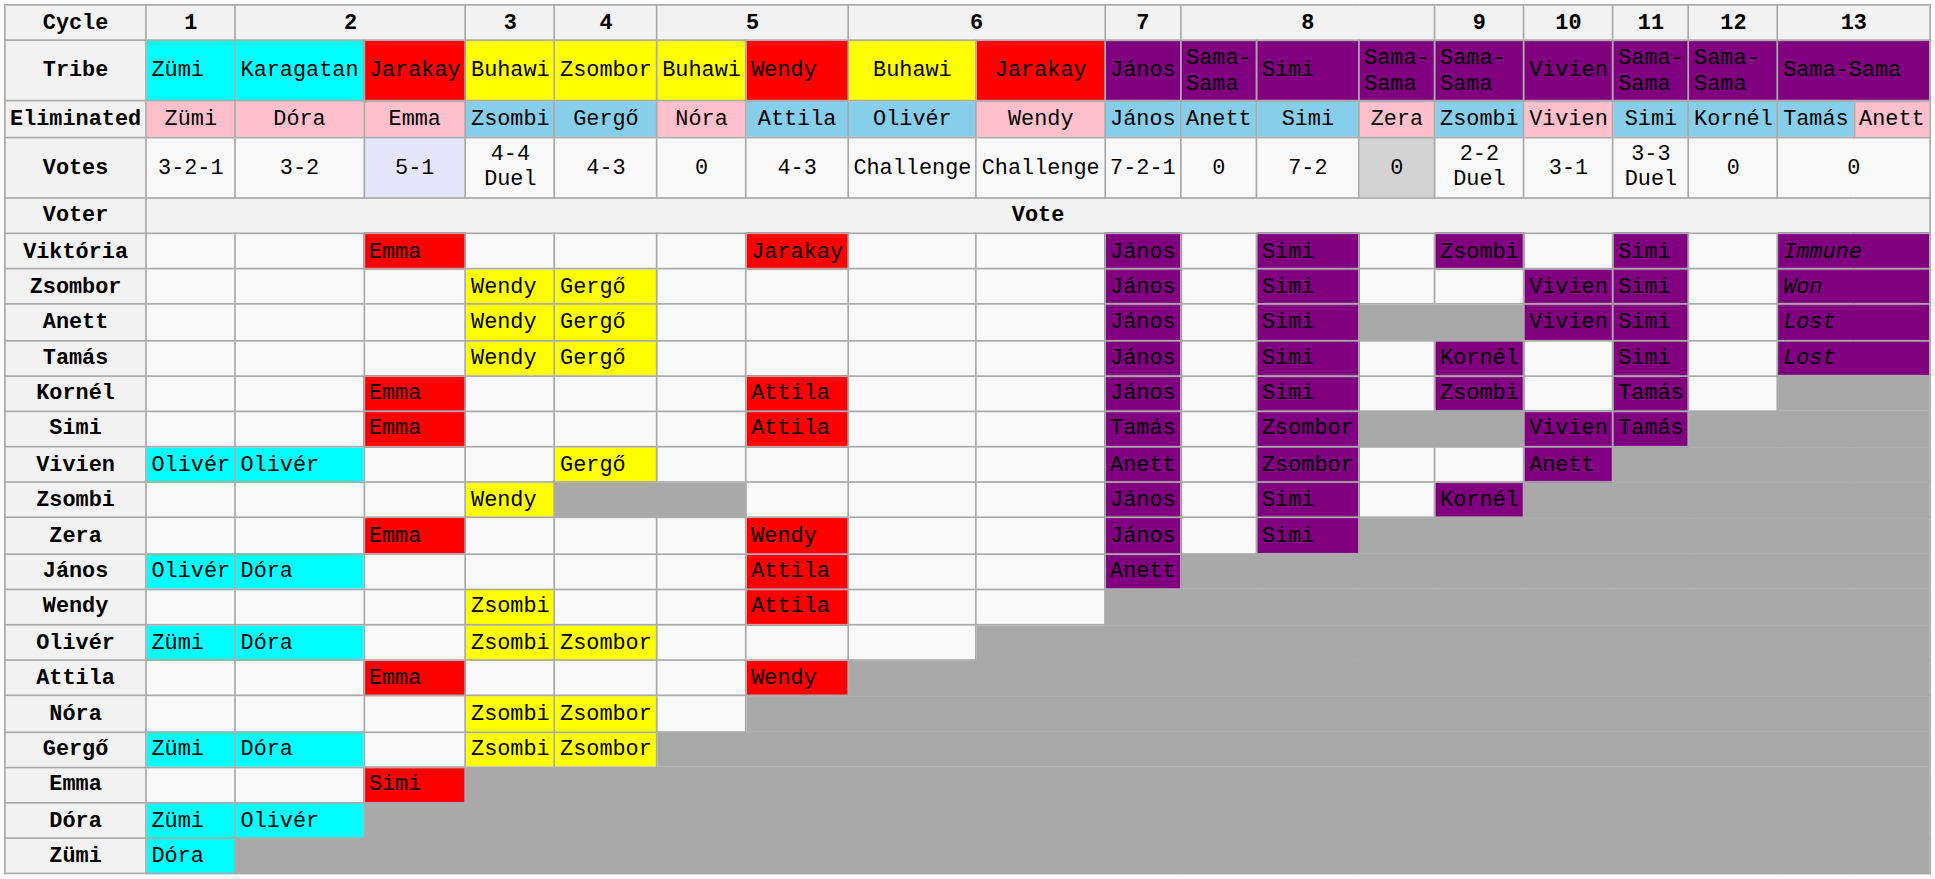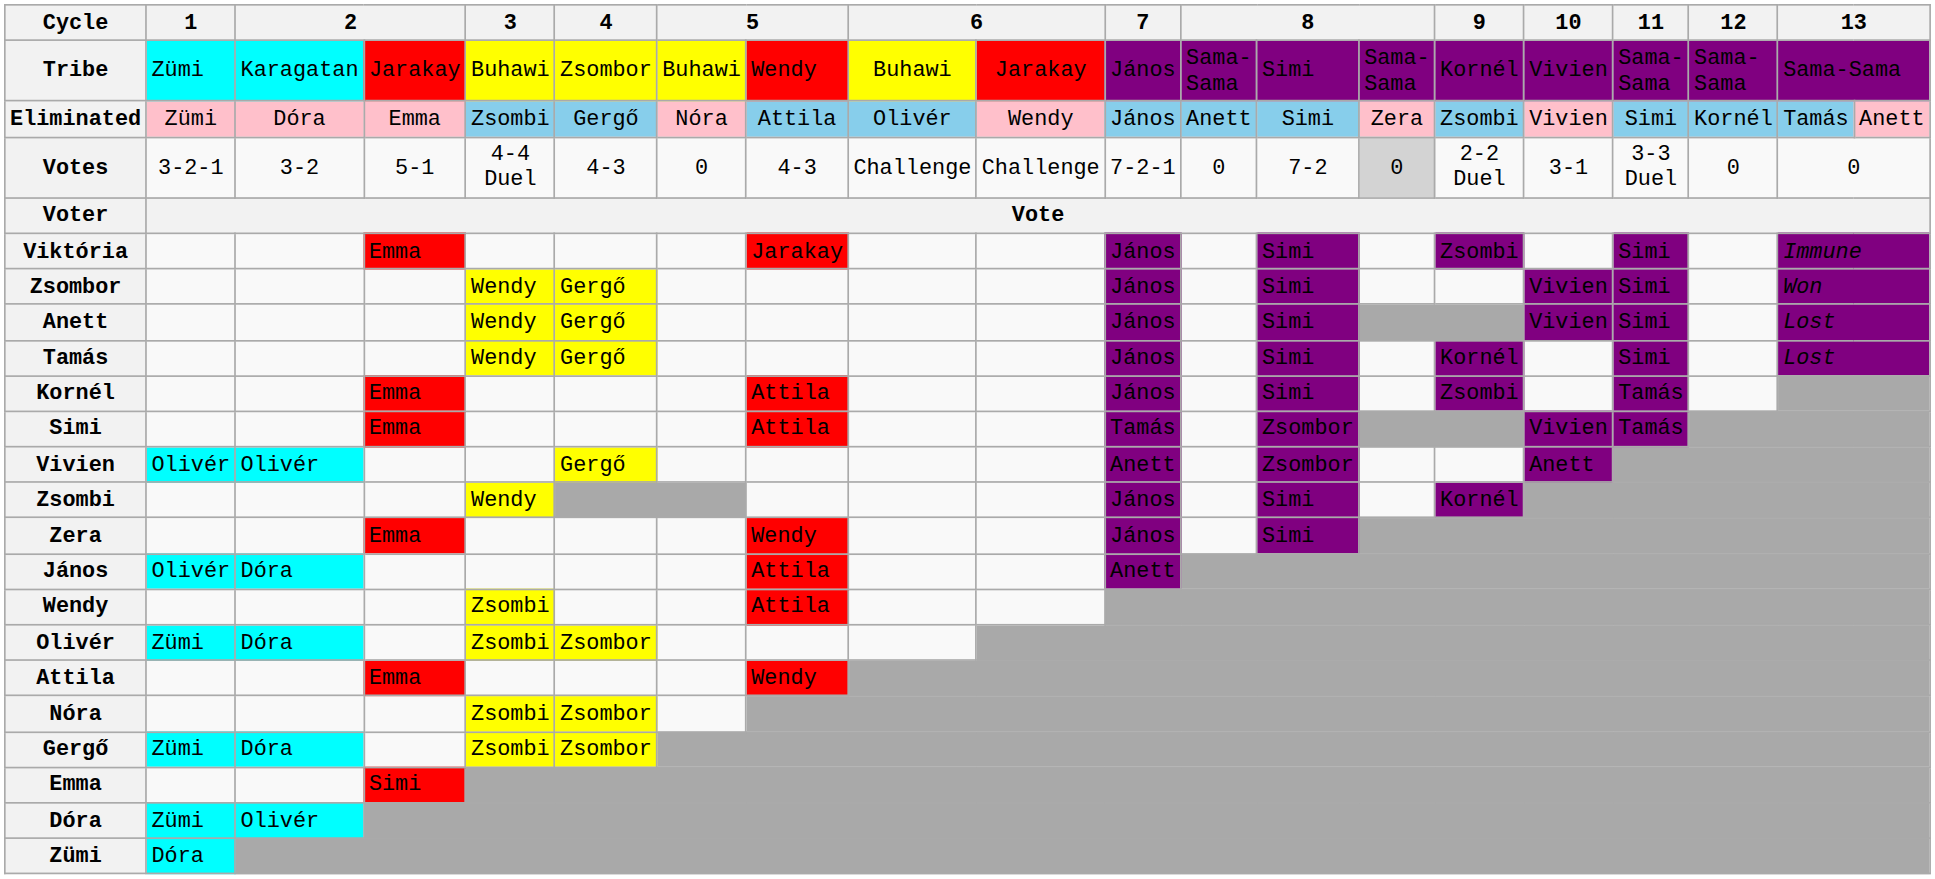 <table class="wikitable">
 <tr>
 <th>Cycle</th>
 <th>1</th>
 <th colspan="2">2</th>
 <th>3</th>
 <th>4</th>
 <th colspan="2">5</th>
 <th colspan="2">6</th>
 <th>7</th>
 <th colspan="3">8</th>
 <th>9</th>
 <th>10</th>
 <th>11</th>
 <th>12</th>
 <th colspan="2">13</th>
 </tr>
 <tr>
 <th>Tribe</th>
 <td bgcolor="cyan">Zümi</td>
 <td bgcolor="cyan" align=center>Karagatan</td>
 <td bgcolor="red" align=center>Jarakay</td>
 <td bgcolor="yellow" align=center>Buhawi</td>
 <td bgcolor="yellow">Zsombor</td>
 <td bgcolor="yellow" align=center>Buhawi</td>
 <td bgcolor="red">Wendy</td>
 <td bgcolor="yellow" align=center>Buhawi</td>
 <td bgcolor="red" align=center>Jarakay</td>
 <td bgcolor="purple" >János</td>
 <td bgcolor="purple" >Sama-Sama</td>
 <td bgcolor="purple" >Simi</td>
 <td bgcolor="purple" >Sama-Sama</td>
-<td bgcolor="purple" >Sama-Sama</td>
+<td bgcolor="purple" >Kornél</td>
 <td bgcolor="purple" >Vivien</td>
 <td bgcolor="purple" >Sama-Sama</td>
 <td bgcolor="purple" >Sama-Sama</td>
 <td colspan="2" bgcolor="purple" >Sama-Sama</td>
 </tr>
 <tr>
 <th>Eliminated</th>
 <td bgcolor="pink" align=center>Zümi</td>
 <td bgcolor="pink" align=center>Dóra</td>
 <td bgcolor="pink" align=center>Emma</td>
 <td bgcolor="skyblue" align=center>Zsombi</td>
 <td bgcolor="skyblue" align=center>Gergő</td>
 <td bgcolor="pink" align=center>Nóra</td>
 <td bgcolor="skyblue" align=center>Attila</td>
 <td bgcolor="skyblue" align=center>Olivér</td>
 <td bgcolor="pink" align=center>Wendy</td>
 <td bgcolor="skyblue" align=center>János</td>
 <td bgcolor="skyblue" align=center>Anett</td>
 <td bgcolor="skyblue" align=center>Simi</td>
 <td bgcolor="pink" align=center>Zera</td>
 <td bgcolor="skyblue" align=center>Zsombi</td>
 <td bgcolor="pink" align=center>Vivien</td>
 <td bgcolor="skyblue" align=center>Simi</td>
 <td bgcolor="skyblue" align=center>Kornél</td>
 <td bgcolor="skyblue" align="center">Tamás</td>
 <td bgcolor="pink" align=center>Anett</td>
 </tr>
 <tr>
 <th>Votes</th>
 <td align="center">3-2-1</td>
 <td align="center">3-2</td>
-<td align="center" style="background: lavender;">5-1</td>
+<td align="center">5-1</td>
 <td align="center">4-4<br>Duel</td>
 <td align="center">4-3</td>
 <td align="center">0</td>
 <td align="center">4-3</td>
 <td align="center">Challenge</td>
 <td align="center">Challenge</td>
 <td align="center">7-2-1</td>
 <td align="center">0</td>
 <td align="center">7-2</td>
 <td align="center" style="background: lightgrey;">0</td>
 <td align="center">2-2<br>Duel</td>
 <td align="center">3-1</td>
 <td align="center">3-3<br>Duel</td>
 <td align="center">0</td>
 <td colspan="2" align="center">0</td>
 </tr>
 <tr>
 <th>Voter</th>
 <th colspan="19">Vote</th>
 </tr>
 <tr>
 <th>Viktória</th>
 <td></td>
 <td></td>
 <td bgcolor="red">Emma</td>
 <td></td>
 <td></td>
 <td></td>
 <td bgcolor="red" align=center>Jarakay</td>
 <td></td>
 <td></td>
 <td bgcolor="purple" >János</td>
 <td></td>
 <td bgcolor="purple" >Simi</td>
 <td></td>
 <td bgcolor="purple" >Zsombi</td>
 <td></td>
 <td bgcolor="purple" >Simi</td>
 <td></td>
 <td colspan="2" bgcolor="purple" ><em>Immune</em></td>
 </tr>
 <tr>
 <th>Zsombor</th>
 <td></td>
 <td></td>
 <td></td>
 <td bgcolor="yellow">Wendy</td>
 <td bgcolor="yellow">Gergő</td>
 <td></td>
 <td></td>
 <td></td>
 <td></td>
 <td bgcolor="purple" >János</td>
 <td></td>
 <td bgcolor="purple" >Simi</td>
 <td></td>
 <td></td>
 <td bgcolor="purple" >Vivien</td>
 <td bgcolor="purple" >Simi</td>
 <td></td>
 <td colspan="2" bgcolor="purple" ><em>Won</em></td>
 </tr>
 <tr>
 <th>Anett</th>
 <td></td>
 <td></td>
 <td></td>
 <td bgcolor="yellow">Wendy</td>
 <td bgcolor="yellow">Gergő</td>
 <td></td>
 <td></td>
 <td></td>
 <td></td>
 <td bgcolor="purple" >János</td>
 <td></td>
 <td bgcolor="purple" >Simi</td>
 <td colspan="2" bgcolor="darkgrey"></td>
 <td bgcolor="purple" >Vivien</td>
 <td bgcolor="purple" >Simi</td>
 <td></td>
 <td colspan="2" bgcolor="purple" ><em>Lost</em></td>
 </tr>
 <tr>
 <th>Tamás</th>
 <td></td>
 <td></td>
 <td></td>
 <td bgcolor="yellow">Wendy</td>
 <td bgcolor="yellow">Gergő</td>
 <td></td>
 <td></td>
 <td></td>
 <td></td>
 <td bgcolor="purple" >János</td>
 <td></td>
 <td bgcolor="purple" >Simi</td>
 <td></td>
 <td bgcolor="purple" >Kornél</td>
 <td></td>
 <td bgcolor="purple" >Simi</td>
 <td></td>
 <td colspan="2" bgcolor="purple" ><em>Lost</em></td>
 </tr>
 <tr>
 <th>Kornél</th>
 <td></td>
 <td></td>
 <td bgcolor="red">Emma</td>
 <td></td>
 <td></td>
 <td></td>
 <td bgcolor="red">Attila</td>
 <td></td>
 <td></td>
 <td bgcolor="purple" >János</td>
 <td></td>
 <td bgcolor="purple" >Simi</td>
 <td></td>
 <td bgcolor="purple" >Zsombi</td>
 <td></td>
 <td bgcolor="purple" >Tamás</td>
 <td></td>
 <td colspan="3" bgcolor="darkgrey"></td>
 </tr>
 <tr>
 <th>Simi</th>
 <td></td>
 <td></td>
 <td bgcolor="red">Emma</td>
 <td></td>
 <td></td>
 <td></td>
 <td bgcolor="red">Attila</td>
 <td></td>
 <td></td>
 <td bgcolor="purple" >Tamás</td>
 <td></td>
 <td bgcolor="purple" >Zsombor</td>
 <td colspan="2" bgcolor="darkgrey"></td>
 <td bgcolor="purple" >Vivien</td>
 <td bgcolor="purple" >Tamás</td>
 <td colspan="4" bgcolor="darkgrey"></td>
 </tr>
 <tr>
 <th>Vivien</th>
 <td bgcolor="cyan">Olivér</td>
 <td bgcolor="cyan">Olivér</td>
 <td></td>
 <td></td>
 <td bgcolor="yellow">Gergő</td>
 <td></td>
 <td></td>
 <td></td>
 <td></td>
 <td bgcolor="purple" >Anett</td>
 <td></td>
 <td bgcolor="purple" >Zsombor</td>
 <td></td>
 <td></td>
 <td bgcolor="purple" >Anett</td>
 <td colspan="5" bgcolor="darkgrey"></td>
 </tr>
 <tr>
 <th>Zsombi</th>
 <td></td>
 <td></td>
 <td></td>
 <td bgcolor="yellow">Wendy</td>
 <td colspan="2" bgcolor="darkgrey"></td>
 <td></td>
 <td></td>
 <td></td>
 <td bgcolor="purple" >János</td>
 <td></td>
 <td bgcolor="purple" >Simi</td>
 <td></td>
 <td bgcolor="purple" >Kornél</td>
 <td colspan="6" bgcolor="darkgrey"></td>
 </tr>
 <tr>
 <th>Zera</th>
 <td></td>
 <td></td>
 <td bgcolor="red">Emma</td>
 <td></td>
 <td></td>
 <td></td>
 <td bgcolor="red">Wendy</td>
 <td></td>
 <td></td>
 <td bgcolor="purple" >János</td>
 <td></td>
 <td bgcolor="purple" >Simi</td>
 <td colspan="8" bgcolor="darkgrey"></td>
 </tr>
 <tr>
 <th>János</th>
 <td bgcolor="cyan">Olivér</td>
 <td bgcolor="cyan">Dóra</td>
 <td></td>
 <td></td>
 <td></td>
 <td></td>
 <td bgcolor="red">Attila</td>
 <td></td>
 <td></td>
 <td bgcolor="purple" >Anett</td>
 <td colspan="10" bgcolor="darkgrey"></td>
 </tr>
 <tr>
 <th>Wendy</th>
 <td></td>
 <td></td>
 <td></td>
 <td bgcolor="yellow">Zsombi</td>
 <td></td>
 <td></td>
 <td bgcolor="red">Attila</td>
 <td></td>
 <td></td>
 <td colspan="11" bgcolor="darkgrey"></td>
 </tr>
 <tr>
 <th>Olivér</th>
 <td bgcolor="cyan">Zümi</td>
 <td bgcolor="cyan">Dóra</td>
 <td></td>
 <td bgcolor="yellow">Zsombi</td>
 <td bgcolor="yellow">Zsombor</td>
 <td></td>
 <td></td>
 <td></td>
 <td colspan="12" bgcolor="darkgrey"></td>
 </tr>
 <tr>
 <th>Attila</th>
 <td></td>
 <td></td>
 <td bgcolor="red">Emma</td>
 <td></td>
 <td></td>
 <td></td>
 <td bgcolor="red">Wendy</td>
 <td colspan="13" bgcolor="darkgrey"></td>
 </tr>
 <tr>
 <th>Nóra</th>
 <td></td>
 <td></td>
 <td></td>
 <td bgcolor="yellow">Zsombi</td>
 <td bgcolor="yellow">Zsombor</td>
 <td></td>
 <td colspan="14" bgcolor="darkgrey"></td>
 </tr>
 <tr>
 <th>Gergő</th>
 <td bgcolor="cyan">Zümi</td>
 <td bgcolor="cyan">Dóra</td>
 <td></td>
 <td bgcolor="yellow">Zsombi</td>
 <td bgcolor="yellow">Zsombor</td>
 <td colspan="16" bgcolor="darkgrey"></td>
 </tr>
 <tr>
 <th>Emma</th>
 <td></td>
 <td></td>
 <td bgcolor="red">Simi</td>
 <td colspan="17" bgcolor="darkgrey"></td>
 </tr>
 <tr>
 <th>Dóra</th>
 <td bgcolor="cyan">Zümi</td>
 <td bgcolor="cyan">Olivér</td>
 <td colspan="18" bgcolor="darkgrey"></td>
 </tr>
 <tr>
 <th>Zümi</th>
 <td bgcolor="cyan">Dóra</td>
 <td colspan="19" bgcolor="darkgrey"></td>
 </tr>
 </table>
